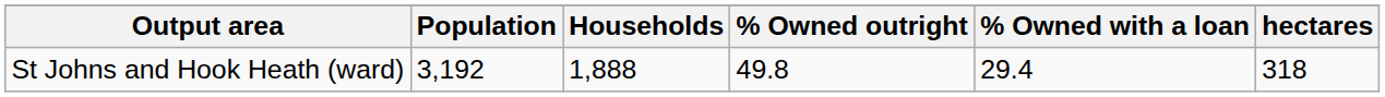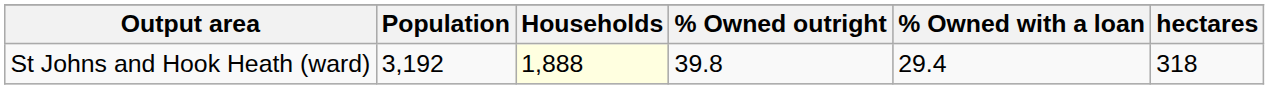 <table class="wikitable">
 <tr>
 </tr>
 <tr>
 <th>Output area</th>
 <th>Population</th>
 <th>Households</th>
 <th>% Owned outright</th>
 <th>% Owned with a loan</th>
 <th>hectares</th>
 </tr>
 <tr>
 <td>St Johns and Hook Heath (ward)</td>
 <td>3,192</td>
-<td>1,888</td>
-<td>49.8</td>
+<td style="background: lightyellow;">1,888</td>
+<td>39.8</td>
 <td>29.4</td>
 <td>318</td>
 </tr>
 </table>
